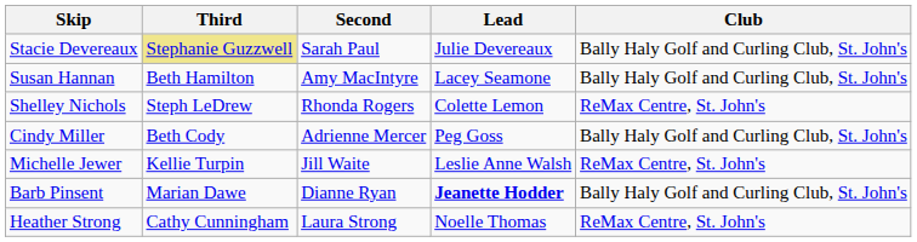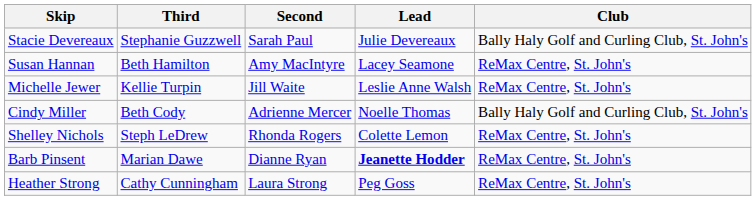 <table class="wikitable" border="1">
 <tr>
 <th>Skip</th>
 <th>Third</th>
 <th>Second</th>
 <th>Lead</th>
 <th>Club</th>
 </tr>
 <tr>
 <td><a href='#'>Stacie Devereaux</a></td>
-<td style="background: khaki;"><a href='#'>Stephanie Guzzwell</a></td>
+<td><a href='#'>Stephanie Guzzwell</a></td>
 <td><a href='#'>Sarah Paul</a></td>
 <td><a href='#'>Julie Devereaux</a></td>
 <td>Bally Haly Golf and Curling Club, <a href='#'>St. John's</a></td>
 </tr>
 <tr>
 <td><a href='#'>Susan Hannan</a></td>
 <td><a href='#'>Beth Hamilton</a></td>
 <td><a href='#'>Amy MacIntyre</a></td>
 <td><a href='#'>Lacey Seamone</a></td>
+<td><a href='#'>ReMax Centre</a>, <a href='#'>St. John's</a></td>
+</tr>
+<tr>
+<td><a href='#'>Michelle Jewer</a></td>
+<td><a href='#'>Kellie Turpin</a></td>
+<td><a href='#'>Jill Waite</a></td>
+<td><a href='#'>Leslie Anne Walsh</a></td>
+<td><a href='#'>ReMax Centre</a>, <a href='#'>St. John's</a></td>
+</tr>
+<tr>
+<td><a href='#'>Cindy Miller</a></td>
+<td><a href='#'>Beth Cody</a></td>
+<td><a href='#'>Adrienne Mercer</a></td>
+<td><a href='#'>Noelle Thomas</a></td>
 <td>Bally Haly Golf and Curling Club, <a href='#'>St. John's</a></td>
 </tr>
 <tr>
 <td><a href='#'>Shelley Nichols</a></td>
 <td><a href='#'>Steph LeDrew</a></td>
 <td><a href='#'>Rhonda Rogers</a></td>
 <td><a href='#'>Colette Lemon</a></td>
 <td><a href='#'>ReMax Centre</a>, <a href='#'>St. John's</a></td>
 </tr>
 <tr>
-<td><a href='#'>Cindy Miller</a></td>
-<td><a href='#'>Beth Cody</a></td>
-<td><a href='#'>Adrienne Mercer</a></td>
-<td><a href='#'>Peg Goss</a></td>
-<td>Bally Haly Golf and Curling Club, <a href='#'>St. John's</a></td>
-</tr>
-<tr>
-<td><a href='#'>Michelle Jewer</a></td>
-<td><a href='#'>Kellie Turpin</a></td>
-<td><a href='#'>Jill Waite</a></td>
-<td><a href='#'>Leslie Anne Walsh</a></td>
-<td><a href='#'>ReMax Centre</a>, <a href='#'>St. John's</a></td>
-</tr>
-<tr>
 <td><a href='#'>Barb Pinsent</a></td>
 <td><a href='#'>Marian Dawe</a></td>
 <td><a href='#'>Dianne Ryan</a></td>
 <td><strong><a href='#'>Jeanette Hodder</a></strong></td>
-<td>Bally Haly Golf and Curling Club, <a href='#'>St. John's</a></td>
+<td><a href='#'>ReMax Centre</a>, <a href='#'>St. John's</a></td>
 </tr>
 <tr>
 <td><a href='#'>Heather Strong</a></td>
 <td><a href='#'>Cathy Cunningham</a></td>
 <td><a href='#'>Laura Strong</a></td>
-<td><a href='#'>Noelle Thomas</a></td>
+<td><a href='#'>Peg Goss</a></td>
 <td><a href='#'>ReMax Centre</a>, <a href='#'>St. John's</a></td>
 </tr>
 </table>
